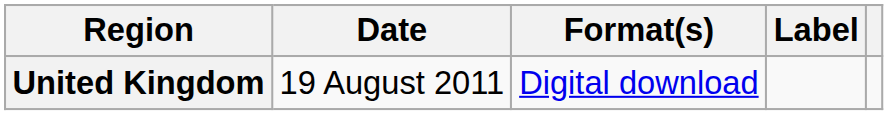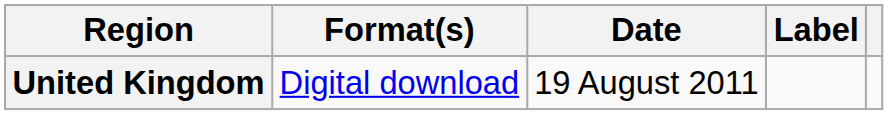 <table class="wikitable plainrowheaders">
 <tr>
 <th scope="col">Region</th>
+<th scope="col">Format(s)</th>
 <th scope="col">Date</th>
-<th scope="col">Format(s)</th>
 <th scope="col">Label</th>
 <th scope="col"></th>
 </tr>
 <tr>
 <th scope="row">United Kingdom</th>
+<td><a href='#'>Digital download</a></td>
 <td>19 August 2011</td>
-<td><a href='#'>Digital download</a></td>
 <td></td>
 <td style="text-align:center;"></td>
 </tr>
 </table>
